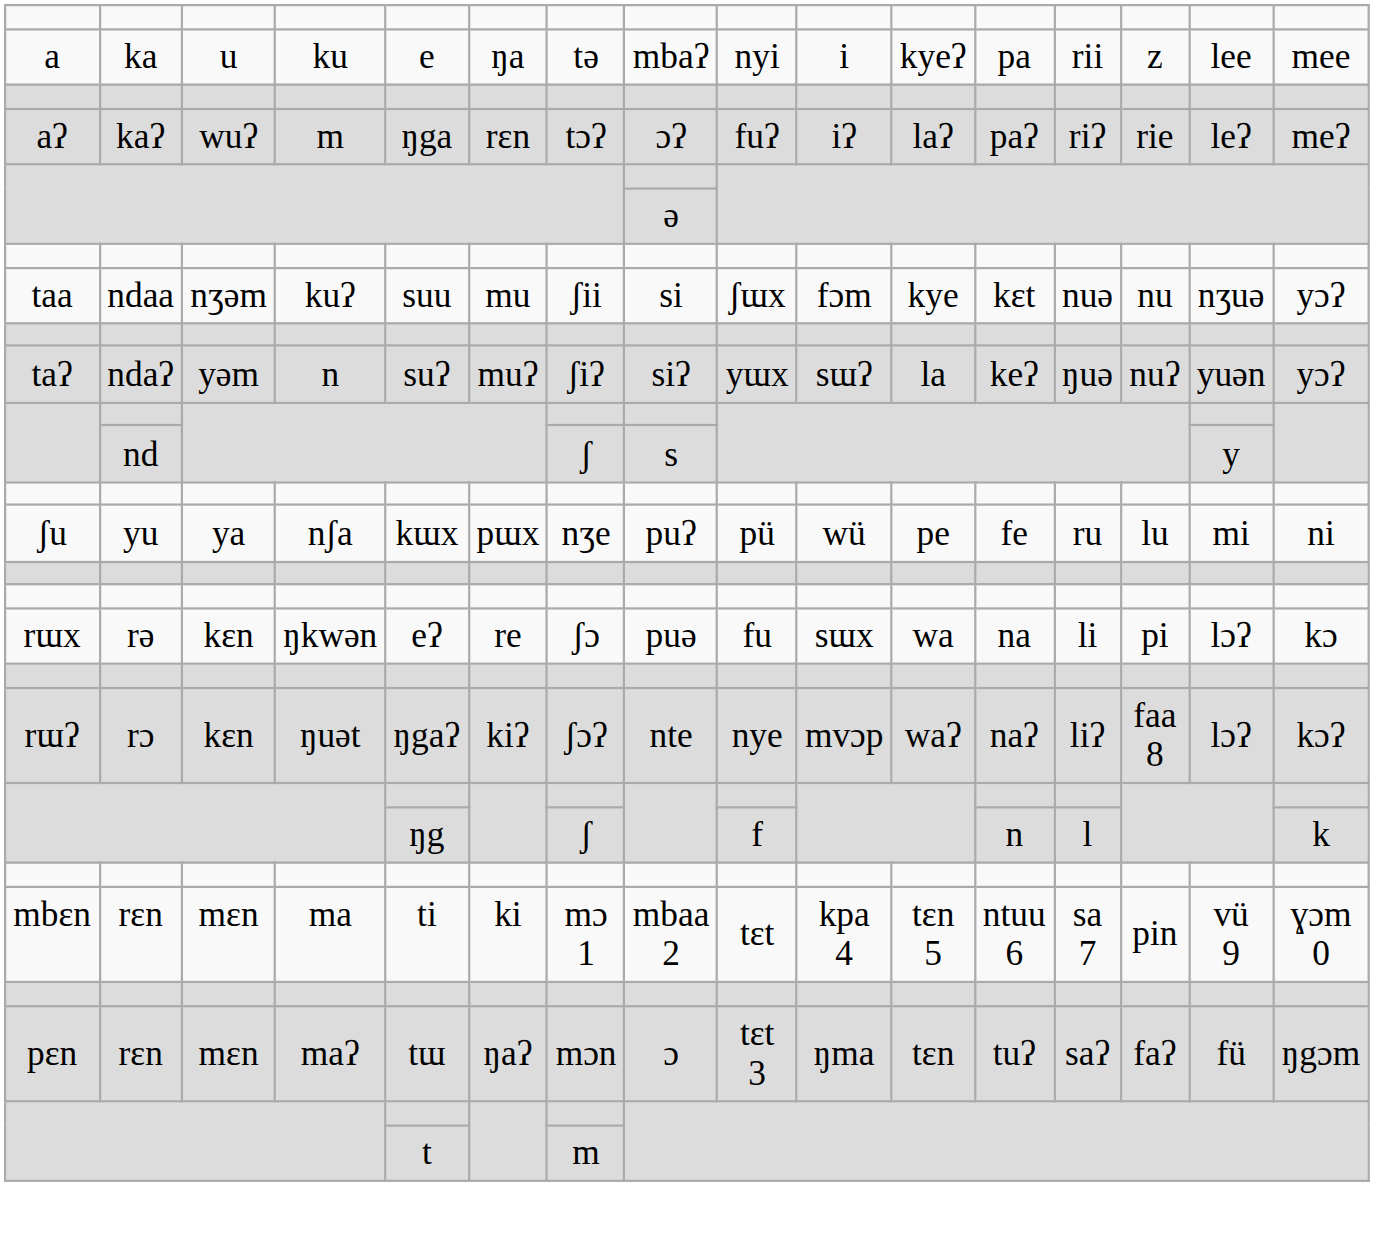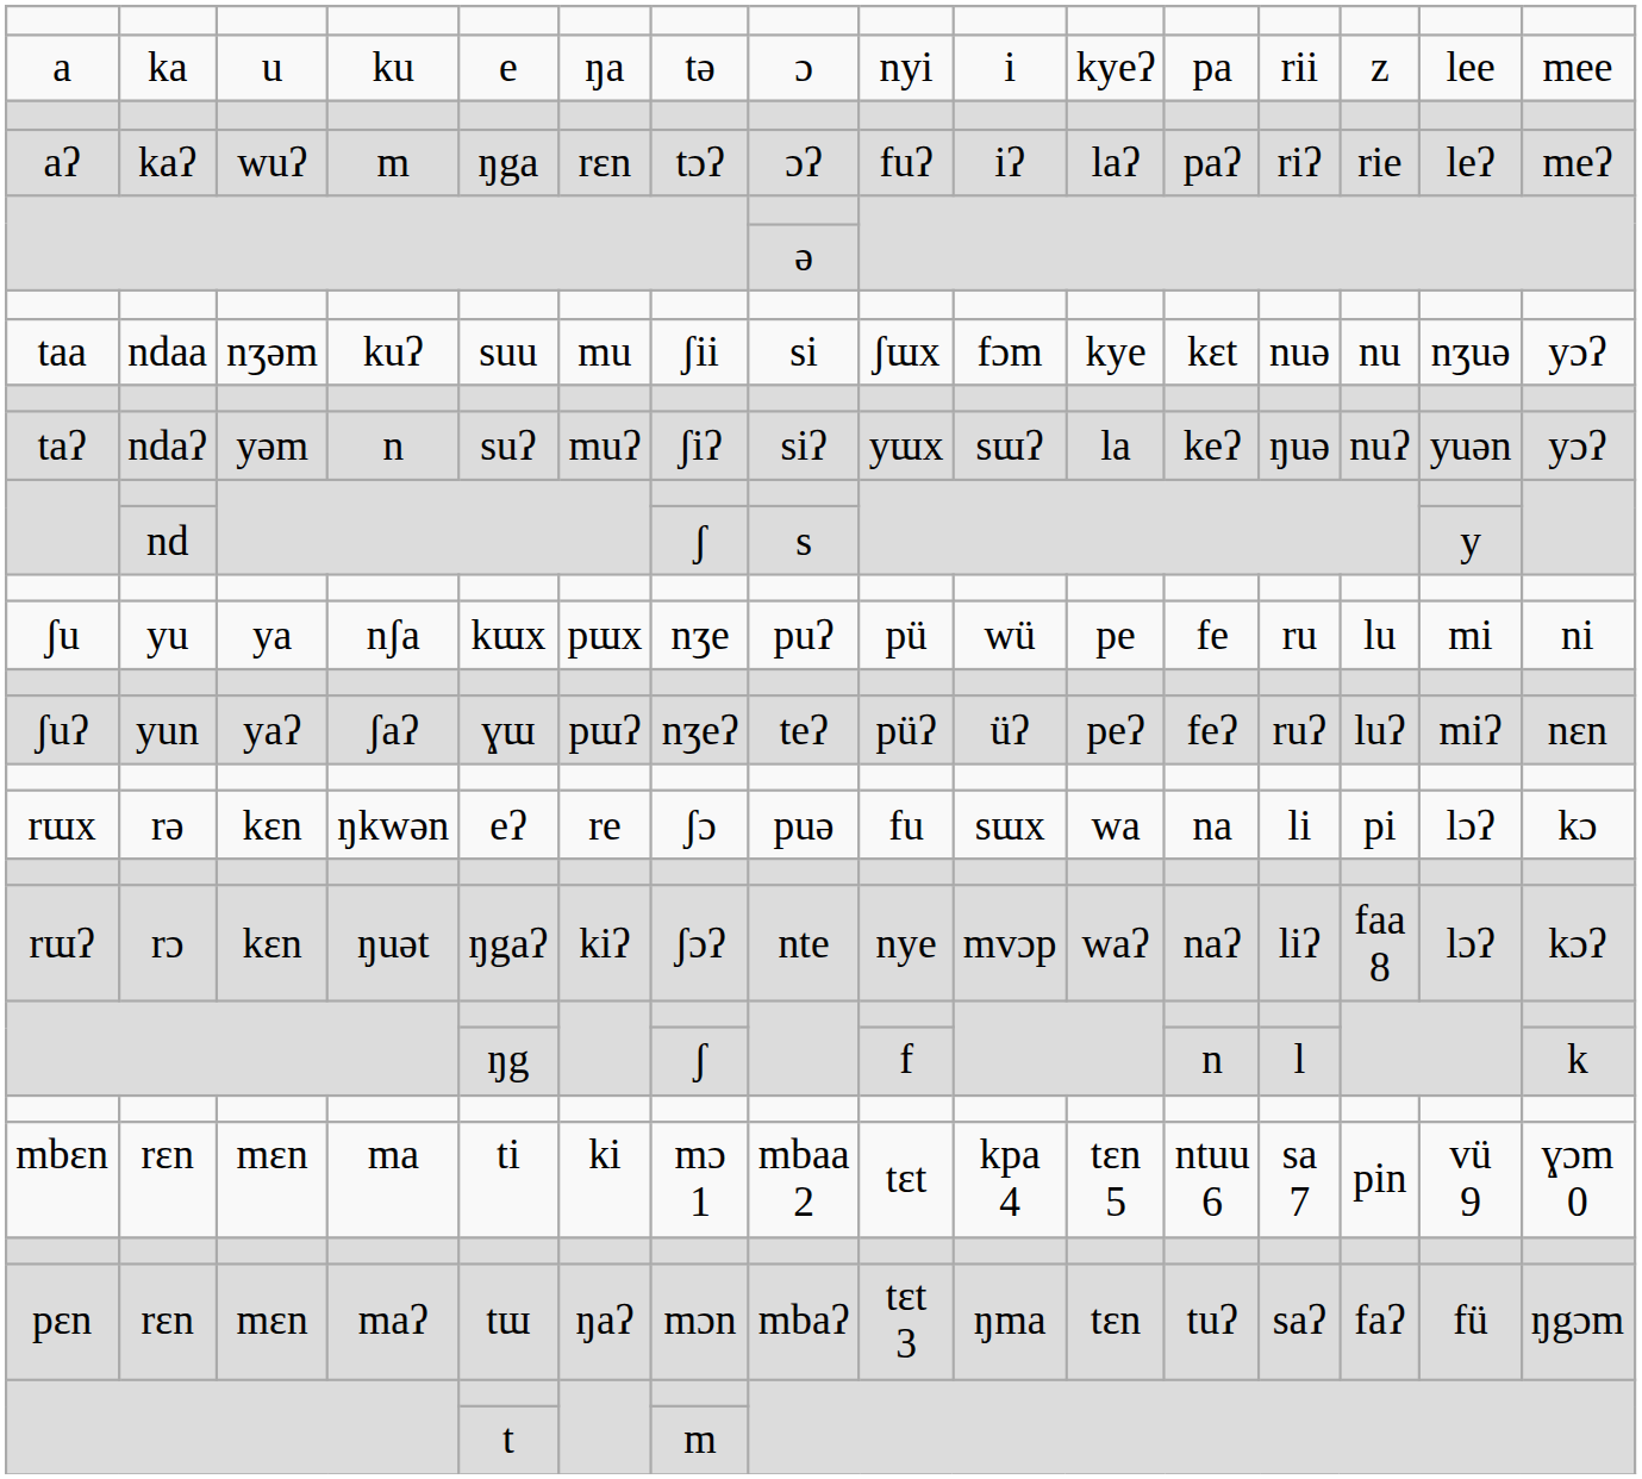 <table class="wikitable Unicode" style="border-collapse:collapse;text-align:center;">
 <tr style="font-size:x-large;">
 <td></td>
 <td></td>
 <td></td>
 <td></td>
 <td></td>
 <td></td>
 <td></td>
 <td></td>
 <td></td>
 <td></td>
 <td></td>
 <td></td>
 <td></td>
 <td></td>
 <td></td>
 <td></td>
 </tr>
 <tr>
 <td>a</td>
 <td>ka</td>
 <td>u</td>
 <td>ku</td>
 <td>e</td>
 <td>ŋa</td>
 <td>tə</td>
-<td>mbaʔ</td>
+<td>ɔ</td>
 <td>nyi</td>
 <td>i</td>
 <td>kyeʔ</td>
 <td>pa</td>
 <td>rii</td>
 <td>z</td>
 <td>lee</td>
 <td>mee</td>
 </tr>
 <tr style="font-size:x-large;background-color:#dcdcdc">
 <td></td>
 <td></td>
 <td></td>
 <td></td>
 <td></td>
 <td></td>
 <td></td>
 <td></td>
 <td></td>
 <td></td>
 <td></td>
 <td></td>
 <td></td>
 <td></td>
 <td></td>
 <td></td>
 </tr>
 <tr style="background-color:#dcdcdc">
 <td>aʔ</td>
 <td>kaʔ</td>
 <td>wuʔ</td>
 <td>m</td>
 <td>ŋga</td>
 <td>rɛn</td>
 <td>tɔʔ</td>
 <td>ɔʔ</td>
 <td>fuʔ</td>
 <td>iʔ</td>
 <td>laʔ</td>
 <td>paʔ</td>
 <td>riʔ</td>
 <td>rie</td>
 <td>leʔ</td>
 <td>meʔ</td>
 </tr>
 <tr style="font-size:x-large;background-color:#dcdcdc">
 <td colspan="7" rowspan="2"></td>
 <td></td>
 <td colspan="8" rowspan="2"></td>
 </tr>
 <tr style="background-color:#dcdcdc">
 <td>ə</td>
 </tr>
 <tr style="font-size:x-large;">
 <td></td>
 <td></td>
 <td></td>
 <td></td>
 <td></td>
 <td></td>
 <td></td>
 <td></td>
 <td></td>
 <td></td>
 <td></td>
 <td></td>
 <td></td>
 <td></td>
 <td></td>
 <td></td>
 </tr>
 <tr>
 <td>taa</td>
 <td>ndaa</td>
 <td>nʒəm</td>
 <td>kuʔ</td>
 <td>suu</td>
 <td>mu</td>
 <td>ʃii</td>
 <td>si</td>
 <td>ʃɯx</td>
 <td>fɔm</td>
 <td>kye</td>
 <td>kɛt</td>
 <td>nuə</td>
 <td>nu</td>
 <td>nʒuə</td>
 <td>yɔʔ</td>
 </tr>
 <tr style="font-size:x-large;background-color:#dcdcdc">
 <td></td>
 <td></td>
 <td></td>
 <td></td>
 <td></td>
 <td></td>
 <td></td>
 <td></td>
 <td></td>
 <td></td>
 <td></td>
 <td></td>
 <td></td>
 <td></td>
 <td></td>
 <td></td>
 </tr>
 <tr style="background-color:#dcdcdc">
 <td>taʔ</td>
 <td>ndaʔ</td>
 <td>yəm</td>
 <td>n</td>
 <td>suʔ</td>
 <td>muʔ</td>
 <td>ʃiʔ</td>
 <td>siʔ</td>
 <td>yɯx</td>
 <td>sɯʔ</td>
 <td>la</td>
 <td>keʔ</td>
 <td>ŋuə</td>
 <td>nuʔ</td>
 <td>yuən</td>
 <td>yɔʔ</td>
 </tr>
 <tr style="font-size:x-large;background-color:#dcdcdc">
 <td rowspan="2"></td>
 <td></td>
 <td colspan="4" rowspan="2"></td>
 <td></td>
 <td></td>
 <td colspan="6" rowspan="2"></td>
 <td></td>
 <td rowspan="2"></td>
 </tr>
 <tr style="background-color:#dcdcdc">
 <td>nd</td>
 <td>ʃ</td>
 <td>s</td>
 <td>y</td>
 </tr>
 <tr style="font-size:x-large;">
 <td></td>
 <td></td>
 <td></td>
 <td></td>
 <td></td>
 <td></td>
 <td></td>
 <td></td>
 <td></td>
 <td></td>
 <td></td>
 <td></td>
 <td></td>
 <td></td>
 <td></td>
 <td></td>
 </tr>
 <tr>
 <td>ʃu</td>
 <td>yu</td>
 <td>ya</td>
 <td>nʃa</td>
 <td>kɯx</td>
 <td>pɯx</td>
 <td>nʒe</td>
 <td>puʔ</td>
 <td>pü</td>
 <td>wü</td>
 <td>pe</td>
 <td>fe</td>
 <td>ru</td>
 <td>lu</td>
 <td>mi</td>
 <td>ni</td>
 </tr>
 <tr style="font-size:x-large;background-color:#dcdcdc">
 <td></td>
 <td></td>
 <td></td>
 <td></td>
 <td></td>
 <td></td>
 <td></td>
 <td></td>
 <td></td>
 <td></td>
 <td></td>
 <td></td>
 <td></td>
 <td></td>
 <td></td>
 <td></td>
 </tr>
+<tr style="background-color:#dcdcdc">
+<td>ʃuʔ</td>
+<td>yun</td>
+<td>yaʔ</td>
+<td>ʃaʔ</td>
+<td>ɣɯ</td>
+<td>pɯʔ</td>
+<td>nʒeʔ</td>
+<td>teʔ</td>
+<td>püʔ</td>
+<td>üʔ</td>
+<td>peʔ</td>
+<td>feʔ</td>
+<td>ruʔ</td>
+<td>luʔ</td>
+<td>miʔ</td>
+<td>nɛn</td>
+</tr>
 <tr style="font-size:x-large;">
 <td></td>
 <td></td>
 <td></td>
 <td></td>
 <td></td>
 <td></td>
 <td></td>
 <td></td>
 <td></td>
 <td></td>
 <td></td>
 <td></td>
 <td></td>
 <td></td>
 <td></td>
 <td></td>
 </tr>
 <tr>
 <td>rɯx</td>
 <td>rə</td>
 <td>kɛn</td>
 <td>ŋkwən</td>
 <td>eʔ</td>
 <td>re</td>
 <td>ʃɔ</td>
 <td>puə</td>
 <td>fu</td>
 <td>sɯx</td>
 <td>wa</td>
 <td>na</td>
 <td>li</td>
 <td>pi</td>
 <td>lɔʔ</td>
 <td>kɔ</td>
 </tr>
 <tr style="font-size:x-large;background-color:#dcdcdc">
 <td></td>
 <td></td>
 <td></td>
 <td></td>
 <td></td>
 <td></td>
 <td></td>
 <td></td>
 <td></td>
 <td></td>
 <td></td>
 <td></td>
 <td></td>
 <td></td>
 <td></td>
 <td></td>
 </tr>
 <tr style="background-color:#dcdcdc">
 <td>rɯʔ</td>
 <td>rɔ</td>
 <td>kɛn</td>
 <td>ŋuət</td>
 <td>ŋgaʔ</td>
 <td>kiʔ</td>
 <td>ʃɔʔ</td>
 <td>nte</td>
 <td>nye</td>
 <td>mvɔp</td>
 <td>waʔ</td>
 <td>naʔ</td>
 <td>liʔ</td>
 <td>faa<br>8</td>
 <td>lɔʔ</td>
 <td>kɔʔ</td>
 </tr>
 <tr style="font-size:x-large;background-color:#dcdcdc">
 <td colspan="4" rowspan="2"></td>
 <td></td>
 <td rowspan="2"></td>
 <td></td>
 <td rowspan="2"></td>
 <td></td>
 <td colspan="2" rowspan="2"></td>
 <td></td>
 <td></td>
 <td colspan="2" rowspan="2"></td>
 <td></td>
 </tr>
 <tr style="background-color:#dcdcdc">
 <td>ŋg</td>
 <td>ʃ</td>
 <td>f</td>
 <td>n</td>
 <td>l</td>
 <td>k</td>
 </tr>
 <tr style="font-size:x-large;">
 <td></td>
 <td></td>
 <td></td>
 <td></td>
 <td></td>
 <td></td>
 <td></td>
 <td></td>
 <td></td>
 <td></td>
 <td></td>
 <td></td>
 <td></td>
 <td></td>
 <td></td>
 <td></td>
 </tr>
 <tr>
 <td>mbɛn<br> </td>
 <td>rɛn<br> </td>
 <td>mɛn<br> </td>
 <td>ma<br> </td>
 <td>ti<br> </td>
 <td>ki<br> </td>
 <td>mɔ<br>1</td>
 <td>mbaa<br>2</td>
 <td>tɛt</td>
 <td>kpa<br>4</td>
 <td>tɛn<br>5</td>
 <td>ntuu<br>6</td>
 <td>sa<br>7</td>
 <td>pin</td>
 <td>vü<br>9</td>
 <td>ɣɔm<br>0</td>
 </tr>
 <tr style="font-size:x-large;background-color:#dcdcdc">
 <td></td>
 <td></td>
 <td></td>
 <td></td>
 <td></td>
 <td></td>
 <td></td>
 <td></td>
 <td></td>
 <td></td>
 <td></td>
 <td></td>
 <td></td>
 <td></td>
 <td></td>
 <td></td>
 </tr>
 <tr style="background-color:#dcdcdc">
 <td>pɛn</td>
 <td>rɛn</td>
 <td>mɛn</td>
 <td>maʔ</td>
 <td>tɯ</td>
 <td>ŋaʔ</td>
 <td>mɔn</td>
-<td>ɔ</td>
+<td>mbaʔ</td>
 <td>tɛt<br>3</td>
 <td>ŋma</td>
 <td>tɛn</td>
 <td>tuʔ</td>
 <td>saʔ</td>
 <td>faʔ</td>
 <td>fü</td>
 <td>ŋgɔm</td>
 </tr>
 <tr style="font-size:x-large;background-color:#dcdcdc">
 <td colspan="4" rowspan=2></td>
 <td></td>
 <td rowspan="2"></td>
 <td></td>
 <td colspan="9" rowspan="2"></td>
 </tr>
 <tr style="background-color:#dcdcdc">
 <td>t</td>
 <td>m</td>
 </tr>
 </table>
